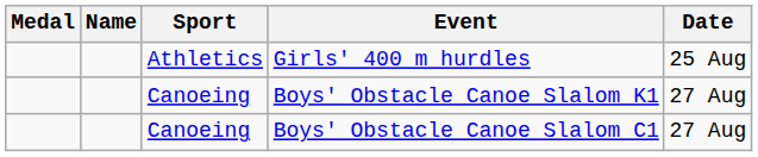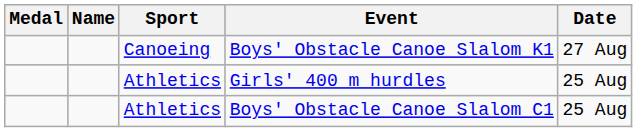 <table class="wikitable sortable" style="font-size:90%">
 <tr>
 <th>Medal</th>
 <th>Name</th>
 <th>Sport</th>
 <th>Event</th>
 <th>Date</th>
 </tr>
 <tr>
 <td></td>
 <td></td>
+<td><a href='#'>Canoeing</a></td>
+<td><a href='#'>Boys' Obstacle Canoe Slalom K1</a></td>
+<td>27 Aug</td>
+</tr>
+<tr>
+<td></td>
+<td></td>
 <td><a href='#'>Athletics</a></td>
 <td><a href='#'>Girls' 400 m hurdles</a></td>
 <td>25 Aug</td>
 </tr>
 <tr>
 <td></td>
 <td></td>
-<td><a href='#'>Canoeing</a></td>
-<td><a href='#'>Boys' Obstacle Canoe Slalom K1</a></td>
-<td>27 Aug</td>
-</tr>
-<tr>
-<td></td>
-<td></td>
-<td><a href='#'>Canoeing</a></td>
+<td><a href='#'>Athletics</a></td>
 <td><a href='#'>Boys' Obstacle Canoe Slalom C1</a></td>
-<td>27 Aug</td>
+<td>25 Aug</td>
 </tr>
 </table>
